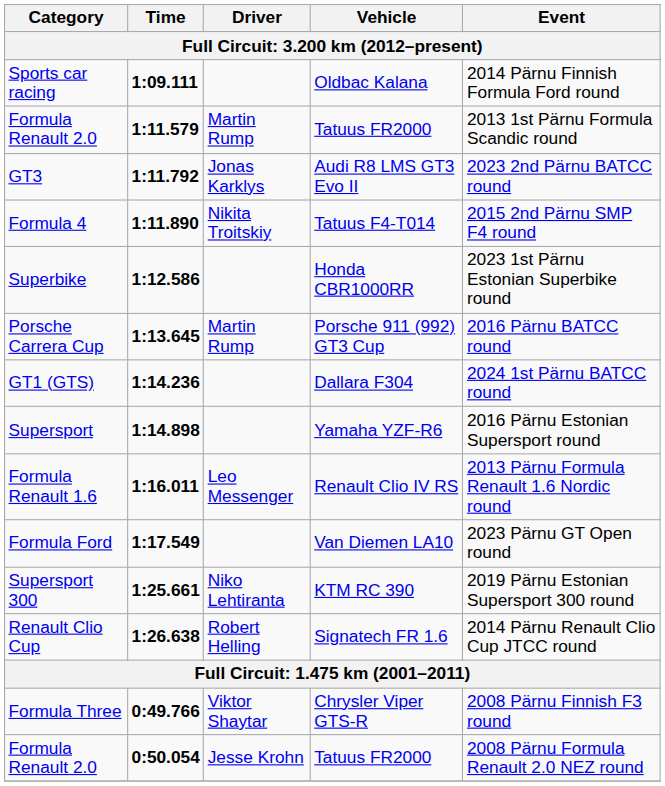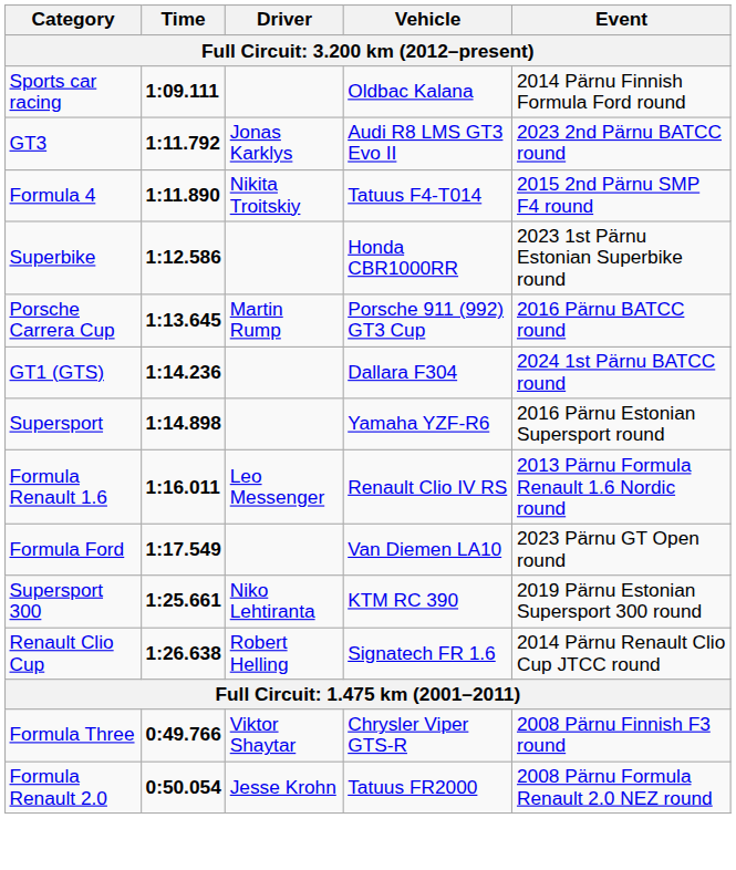 <table class="wikitable">
 <tr>
 <th>Category</th>
 <th>Time</th>
 <th>Driver</th>
 <th>Vehicle</th>
 <th>Event</th>
 </tr>
 <tr>
 <th colspan=5>Full Circuit: 3.200 km (2012–present)</th>
 </tr>
 <tr>
 <td><a href='#'>Sports car racing</a></td>
 <td><strong>1:09.111</strong></td>
 <td></td>
 <td><a href='#'>Oldbac Kalana</a></td>
 <td>2014 Pärnu Finnish Formula Ford round</td>
-</tr>
-<tr>
-<td><a href='#'>Formula Renault 2.0</a></td>
-<td><strong>1:11.579</strong></td>
-<td><a href='#'>Martin Rump</a></td>
-<td><a href='#'>Tatuus FR2000</a></td>
-<td>2013 1st Pärnu Formula Scandic round</td>
 </tr>
 <tr>
 <td><a href='#'>GT3</a></td>
 <td><strong>1:11.792</strong></td>
 <td><a href='#'>Jonas Karklys</a></td>
 <td><a href='#'>Audi R8 LMS GT3 Evo II</a></td>
 <td><a href='#'>2023 2nd Pärnu BATCC round</a></td>
 </tr>
 <tr>
 <td><a href='#'>Formula 4</a></td>
 <td><strong>1:11.890</strong></td>
 <td><a href='#'>Nikita Troitskiy</a></td>
 <td><a href='#'>Tatuus F4-T014</a></td>
 <td><a href='#'>2015 2nd Pärnu SMP F4 round</a></td>
 </tr>
 <tr>
 <td><a href='#'>Superbike</a></td>
 <td><strong>1:12.586</strong></td>
 <td></td>
 <td><a href='#'>Honda CBR1000RR</a></td>
 <td>2023 1st Pärnu Estonian Superbike round</td>
 </tr>
 <tr>
 <td><a href='#'>Porsche Carrera Cup</a></td>
 <td><strong>1:13.645</strong></td>
 <td><a href='#'>Martin Rump</a></td>
 <td><a href='#'>Porsche 911 (992) GT3 Cup</a></td>
 <td><a href='#'>2016 Pärnu BATCC round</a></td>
 </tr>
 <tr>
 <td><a href='#'>GT1 (GTS)</a></td>
 <td><strong>1:14.236</strong></td>
 <td></td>
 <td><a href='#'>Dallara F304</a></td>
 <td><a href='#'>2024 1st Pärnu BATCC round</a></td>
 </tr>
 <tr>
 <td><a href='#'>Supersport</a></td>
 <td><strong>1:14.898</strong></td>
 <td></td>
 <td><a href='#'>Yamaha YZF-R6</a></td>
 <td>2016 Pärnu Estonian Supersport round</td>
 </tr>
 <tr>
 <td><a href='#'>Formula Renault 1.6</a></td>
 <td><strong>1:16.011</strong></td>
 <td><a href='#'>Leo Messenger</a></td>
 <td><a href='#'>Renault Clio IV RS</a></td>
 <td><a href='#'>2013 Pärnu Formula Renault 1.6 Nordic round</a></td>
 </tr>
 <tr>
 <td><a href='#'>Formula Ford</a></td>
 <td><strong>1:17.549</strong></td>
 <td></td>
 <td><a href='#'>Van Diemen LA10</a></td>
 <td>2023 Pärnu GT Open round</td>
 </tr>
 <tr>
 <td><a href='#'>Supersport 300</a></td>
 <td><strong>1:25.661</strong></td>
 <td><a href='#'>Niko Lehtiranta</a></td>
 <td><a href='#'>KTM RC 390</a></td>
 <td>2019 Pärnu Estonian Supersport 300 round</td>
 </tr>
 <tr>
 <td><a href='#'>Renault Clio Cup</a></td>
 <td><strong>1:26.638</strong></td>
 <td><a href='#'>Robert Helling</a></td>
 <td><a href='#'>Signatech FR 1.6</a></td>
 <td>2014 Pärnu Renault Clio Cup JTCC round</td>
 </tr>
 <tr>
 <th colspan=5>Full Circuit: 1.475 km (2001–2011)</th>
 </tr>
 <tr>
 <td><a href='#'>Formula Three</a></td>
 <td><strong>0:49.766</strong></td>
 <td><a href='#'>Viktor Shaytar</a></td>
 <td><a href='#'>Chrysler Viper GTS-R</a></td>
 <td><a href='#'>2008 Pärnu Finnish F3 round</a></td>
 </tr>
 <tr>
 <td><a href='#'>Formula Renault 2.0</a></td>
 <td><strong>0:50.054</strong></td>
 <td><a href='#'>Jesse Krohn</a></td>
 <td><a href='#'>Tatuus FR2000</a></td>
 <td><a href='#'>2008 Pärnu Formula Renault 2.0 NEZ round</a></td>
 </tr>
 <tr>
 </tr>
 </table>
